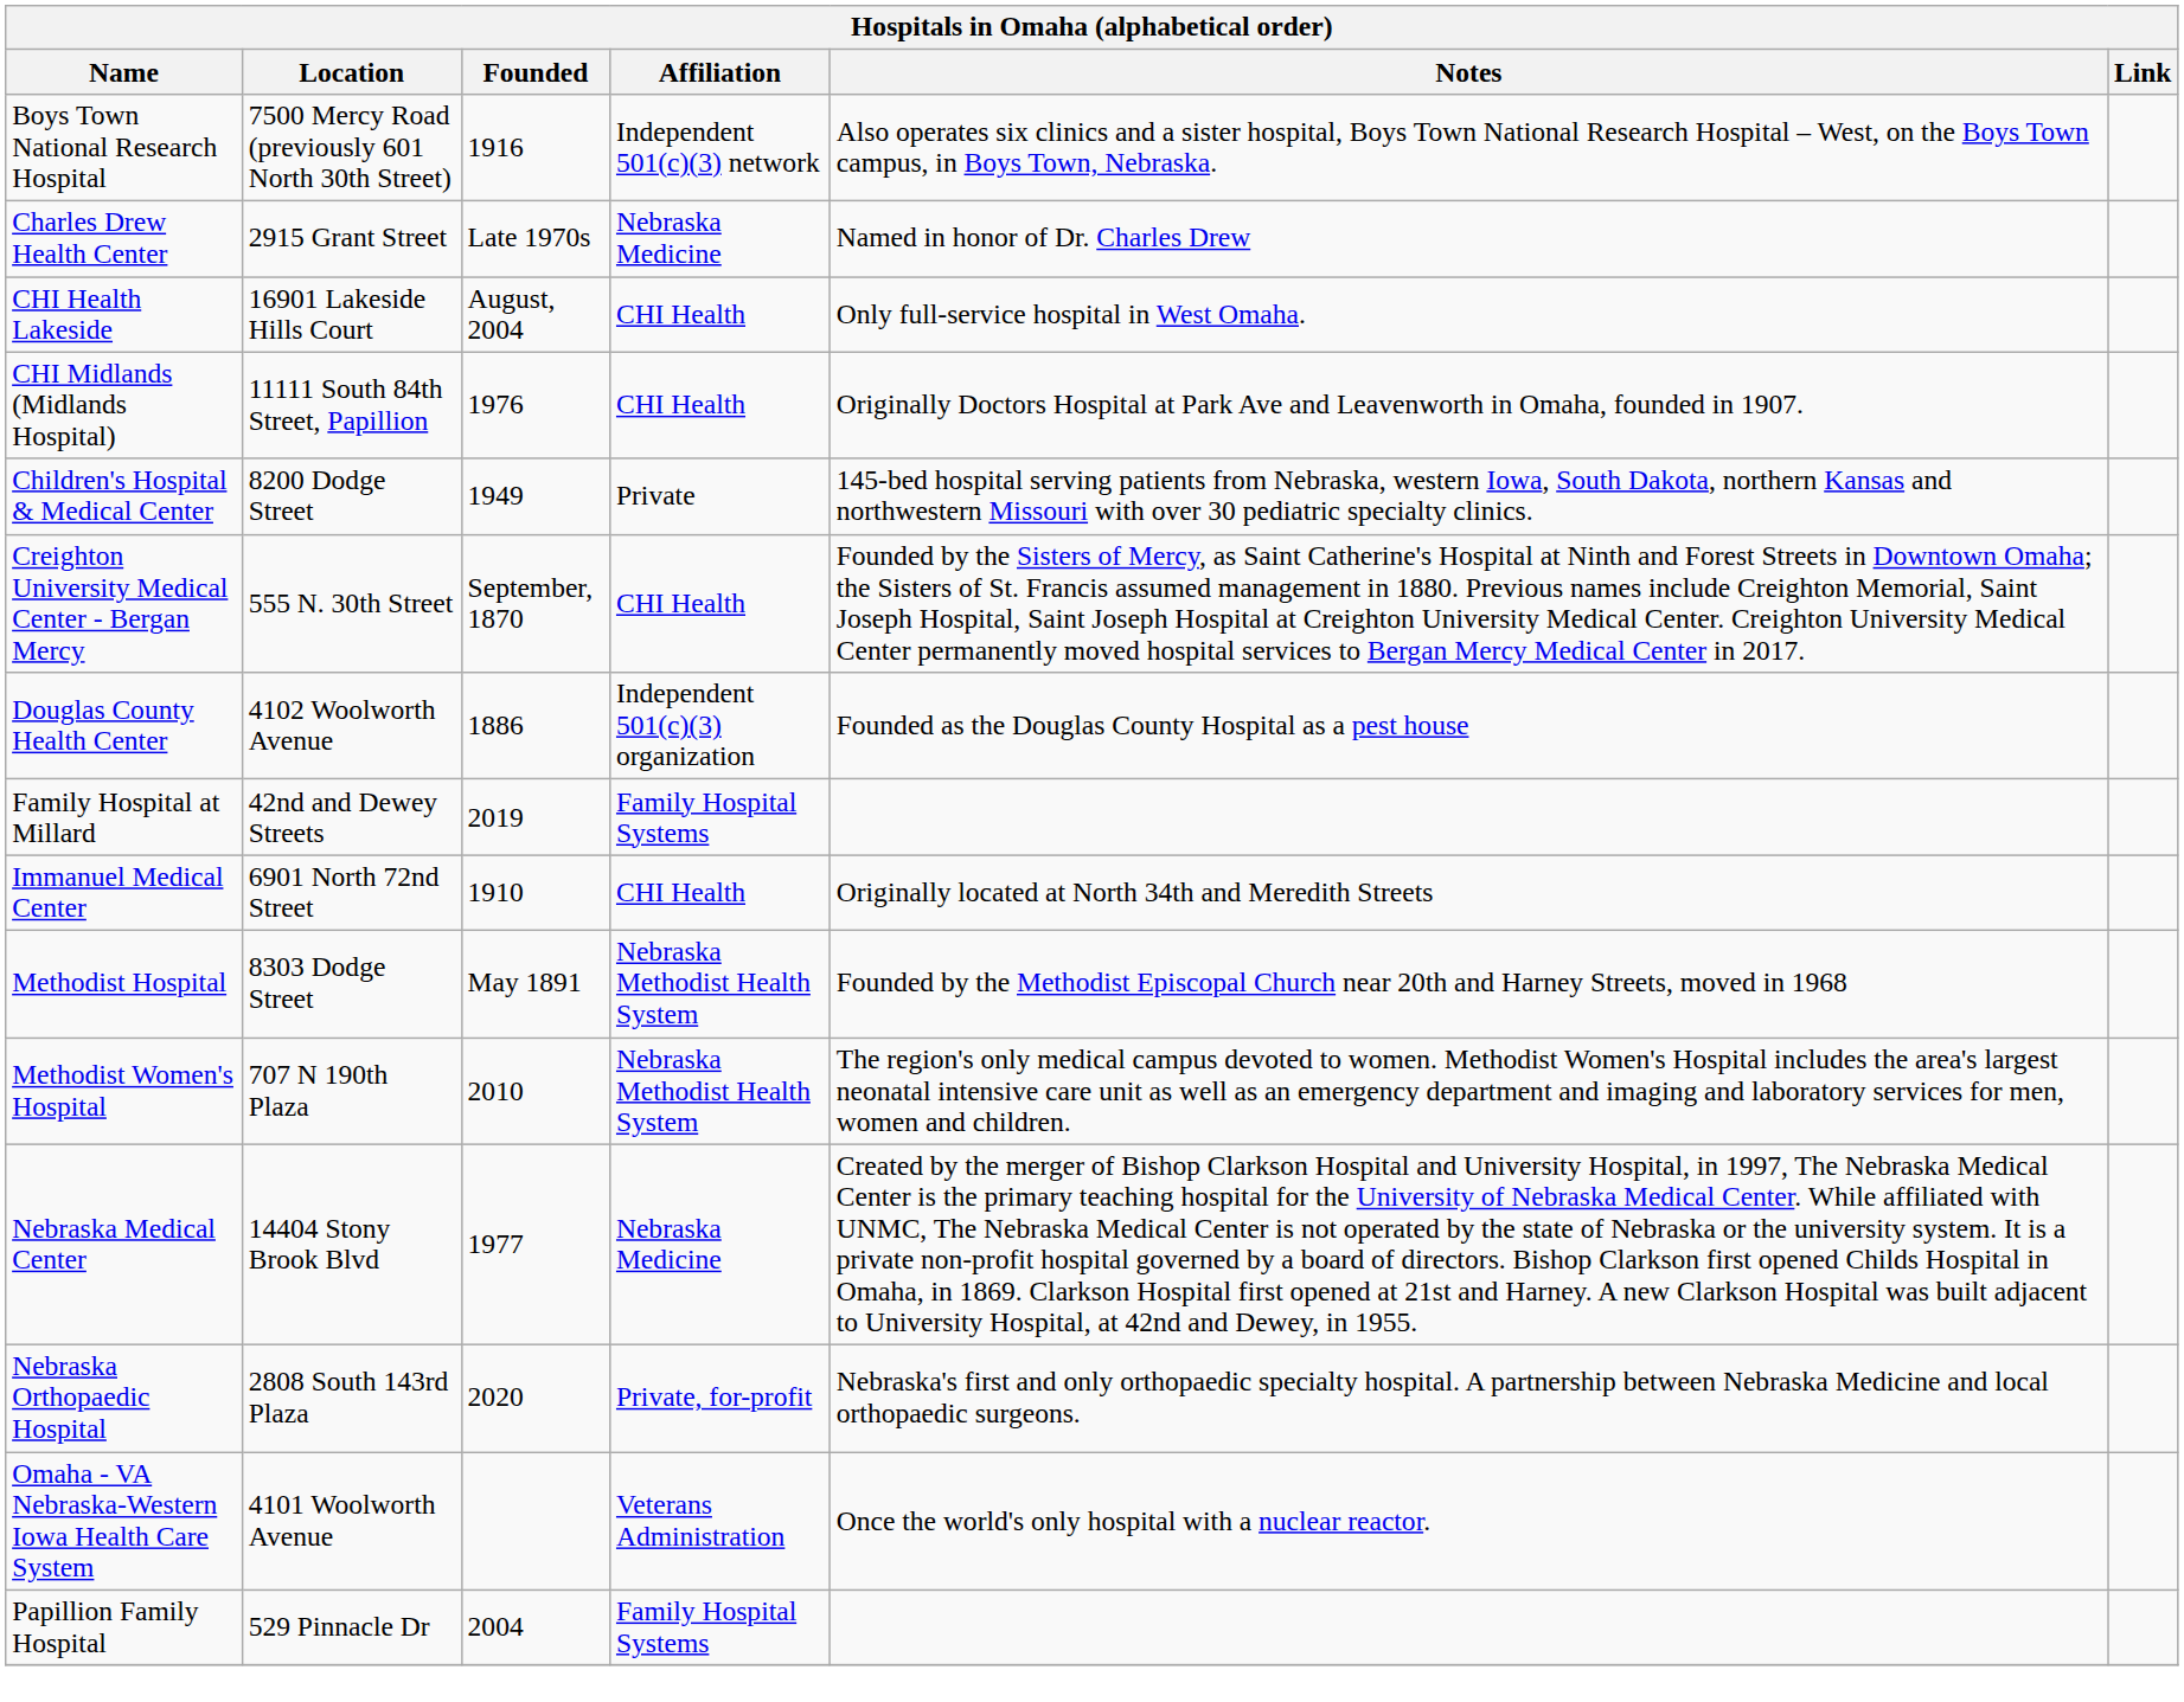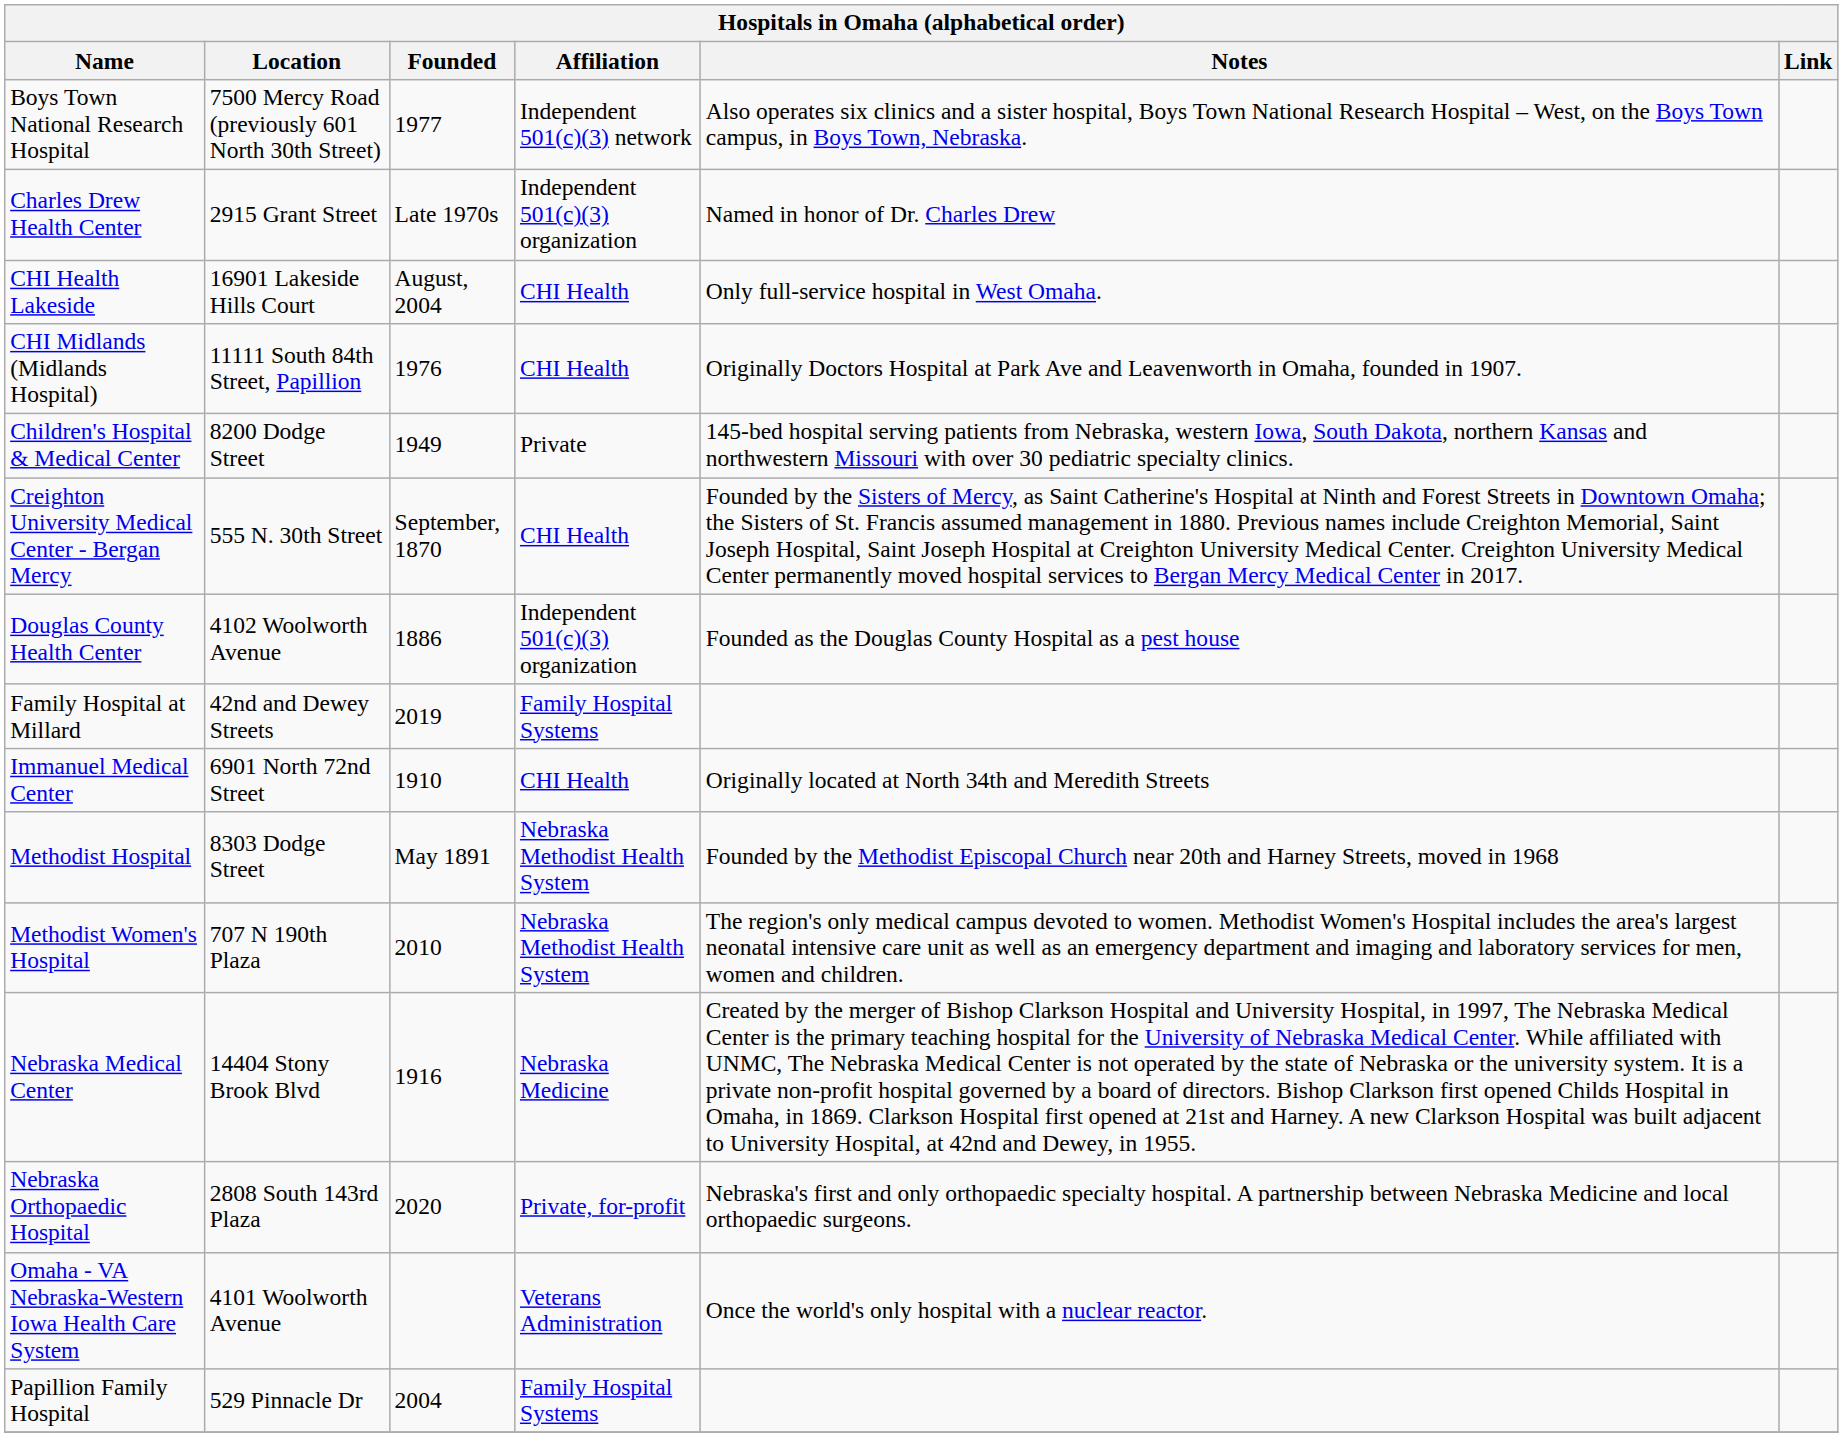 <table class="wikitable">
 <tr>
 <th align="center" colspan="6"><strong>Hospitals in Omaha</strong> (alphabetical order)</th>
 </tr>
 <tr>
 <th>Name</th>
 <th>Location</th>
 <th>Founded</th>
 <th>Affiliation</th>
 <th>Notes</th>
 <th>Link</th>
 </tr>
 <tr>
 <td>Boys Town National Research Hospital</td>
 <td>7500 Mercy Road (previously 601 North 30th Street)</td>
-<td>1916</td>
+<td>1977</td>
 <td>Independent <a href='#'>501(c)(3)</a> network</td>
 <td>Also operates six clinics and a sister hospital, Boys Town National Research Hospital – West, on the <a href='#'>Boys Town</a> campus, in <a href='#'>Boys Town, Nebraska</a>.</td>
 <td></td>
 </tr>
 <tr>
 <td><a href='#'>Charles Drew Health Center</a></td>
 <td>2915 Grant Street</td>
 <td>Late 1970s</td>
-<td><a href='#'>Nebraska Medicine</a></td>
+<td>Independent <a href='#'>501(c)(3)</a> organization</td>
 <td>Named in honor of Dr. <a href='#'>Charles Drew</a></td>
 <td></td>
 </tr>
 <tr>
 <td><a href='#'>CHI Health Lakeside</a></td>
 <td>16901 Lakeside Hills Court</td>
 <td>August, 2004</td>
 <td><a href='#'>CHI Health</a></td>
 <td>Only full-service hospital in <a href='#'>West Omaha</a>.</td>
 <td></td>
 </tr>
 <tr>
 <td><a href='#'>CHI Midlands</a> (Midlands Hospital)</td>
 <td>11111 South 84th Street, <a href='#'>Papillion</a></td>
 <td>1976</td>
 <td><a href='#'>CHI Health</a></td>
 <td>Originally Doctors Hospital at Park Ave and Leavenworth in Omaha, founded in 1907.</td>
 <td></td>
 </tr>
 <tr>
 <td><a href='#'>Children's Hospital & Medical Center</a></td>
 <td>8200 Dodge Street</td>
 <td>1949</td>
 <td>Private</td>
 <td>145-bed hospital serving patients from Nebraska, western <a href='#'>Iowa</a>, <a href='#'>South Dakota</a>, northern <a href='#'>Kansas</a> and northwestern <a href='#'>Missouri</a> with over 30 pediatric specialty clinics.</td>
 <td></td>
 </tr>
 <tr>
 <td><a href='#'>Creighton University Medical Center - Bergan Mercy</a></td>
 <td>555 N. 30th Street</td>
 <td>September, 1870</td>
 <td><a href='#'>CHI Health</a></td>
 <td>Founded by the <a href='#'>Sisters of Mercy</a>, as Saint Catherine's Hospital at Ninth and Forest Streets in <a href='#'>Downtown Omaha</a>; the Sisters of St. Francis assumed management in 1880. Previous names include Creighton Memorial, Saint Joseph Hospital, Saint Joseph Hospital at Creighton University Medical Center. Creighton University Medical Center permanently moved hospital services to <a href='#'>Bergan Mercy Medical Center</a> in 2017.</td>
 </tr>
 <tr>
 <td><a href='#'>Douglas County Health Center</a></td>
 <td>4102 Woolworth Avenue</td>
 <td>1886</td>
 <td>Independent <a href='#'>501(c)(3)</a> organization</td>
 <td>Founded as the Douglas County Hospital as a <a href='#'>pest house</a></td>
 <td></td>
 </tr>
 <tr>
 <td>Family Hospital at Millard</td>
 <td>42nd and Dewey Streets</td>
 <td>2019</td>
 <td><a href='#'>Family Hospital Systems</a></td>
 <td></td>
 <td></td>
 </tr>
 <tr>
 <td><a href='#'>Immanuel Medical Center</a></td>
 <td>6901 North 72nd Street</td>
 <td>1910</td>
 <td><a href='#'>CHI Health</a></td>
 <td>Originally located at North 34th and Meredith Streets</td>
 <td></td>
 </tr>
 <tr>
 <td><a href='#'>Methodist Hospital</a></td>
 <td>8303 Dodge Street</td>
 <td>May 1891</td>
 <td><a href='#'>Nebraska Methodist Health System</a></td>
 <td>Founded by the <a href='#'>Methodist Episcopal Church</a> near 20th and Harney Streets, moved in 1968</td>
 <td></td>
 </tr>
 <tr>
 <td><a href='#'>Methodist Women's Hospital</a></td>
 <td>707 N 190th Plaza</td>
 <td>2010 </td>
 <td><a href='#'>Nebraska Methodist Health System</a></td>
 <td>The region's only medical campus devoted to women. Methodist Women's Hospital includes the area's largest neonatal intensive care unit as well as an emergency department and imaging and laboratory services for men, women and children.</td>
 <td></td>
 </tr>
 <tr>
 <td><a href='#'>Nebraska Medical Center</a></td>
 <td>14404 Stony Brook Blvd</td>
-<td>1977</td>
+<td>1916</td>
 <td><a href='#'>Nebraska Medicine</a></td>
 <td>Created by the merger of Bishop Clarkson Hospital and University Hospital, in 1997, The Nebraska Medical Center is the primary teaching hospital for the <a href='#'>University of Nebraska Medical Center</a>. While affiliated with UNMC, The Nebraska Medical Center is not operated by the state of Nebraska or the university system. It is a private non-profit hospital governed by a board of directors. Bishop Clarkson first opened Childs Hospital in Omaha, in 1869. Clarkson Hospital first opened at 21st and Harney. A new Clarkson Hospital was built adjacent to University Hospital, at 42nd and Dewey, in 1955.</td>
 <td></td>
 </tr>
 <tr>
 <td><a href='#'>Nebraska Orthopaedic Hospital</a></td>
 <td>2808 South 143rd Plaza</td>
 <td>2020</td>
 <td><a href='#'>Private, for-profit</a></td>
 <td>Nebraska's first and only orthopaedic specialty hospital.  A partnership between Nebraska Medicine and local orthopaedic surgeons.</td>
 <td></td>
 </tr>
 <tr>
 <td><a href='#'>Omaha - VA Nebraska-Western Iowa Health Care System</a></td>
 <td>4101 Woolworth Avenue</td>
 <td></td>
 <td><a href='#'>Veterans Administration</a></td>
 <td>Once the world's only hospital with a <a href='#'>nuclear reactor</a>.</td>
 <td></td>
 </tr>
 <tr>
 <td>Papillion Family Hospital</td>
 <td>529 Pinnacle Dr</td>
 <td>2004</td>
 <td><a href='#'>Family Hospital Systems</a></td>
 <td></td>
 <td></td>
 </tr>
 <tr>
 </tr>
 </table>
